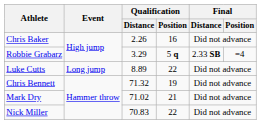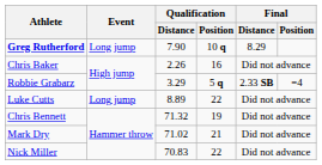 <table class=wikitable style="font-size:90%">
 <tr>
 <th rowspan="2">Athlete</th>
 <th rowspan="2">Event</th>
 <th colspan="2">Qualification</th>
 <th colspan="2">Final</th>
 </tr>
 <tr style="font-size:95%">
 <th>Distance</th>
 <th>Position</th>
 <th>Distance</th>
 <th>Position</th>
+</tr>
+<tr align=center>
+<td align=left><strong><a href='#'>Greg Rutherford</a></strong></td>
+<td align=left><a href='#'>Long jump</a></td>
+<td>7.90</td>
+<td>10 <strong>q</strong></td>
+<td>8.29</td>
+<td></td>
 </tr>
 <tr align=center>
 <td align=left><a href='#'>Chris Baker</a></td>
 <td align=left rowspan=2><a href='#'>High jump</a></td>
 <td>2.26</td>
 <td>16</td>
 <td colspan=2>Did not advance</td>
 </tr>
 <tr align=center>
 <td align=left><a href='#'>Robbie Grabarz</a></td>
 <td>3.29</td>
 <td>5 <strong>q</strong></td>
 <td>2.33 <strong>SB</strong></td>
 <td>=4</td>
 </tr>
 <tr align=center>
 <td align=left><a href='#'>Luke Cutts</a></td>
 <td align=left><a href='#'>Long jump</a></td>
 <td>8.89</td>
 <td>22</td>
 <td colspan=2>Did not advance</td>
 </tr>
 <tr align=center>
 <td align=left><a href='#'>Chris Bennett</a></td>
 <td align=left rowspan=3><a href='#'>Hammer throw</a></td>
 <td>71.32</td>
 <td>19</td>
 <td colspan=2>Did not advance</td>
 </tr>
 <tr align=center>
 <td align=left><a href='#'>Mark Dry</a></td>
 <td>71.02</td>
 <td>21</td>
 <td colspan=2>Did not advance</td>
 </tr>
 <tr align=center>
 <td align=left><a href='#'>Nick Miller</a></td>
 <td>70.83</td>
 <td>22</td>
 <td colspan=2>Did not advance</td>
 </tr>
 </table>
